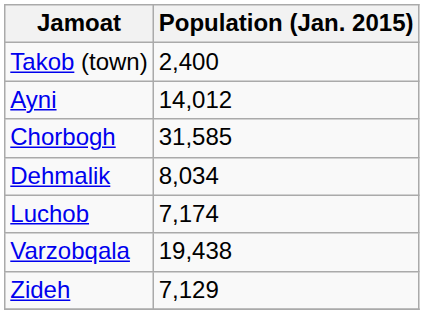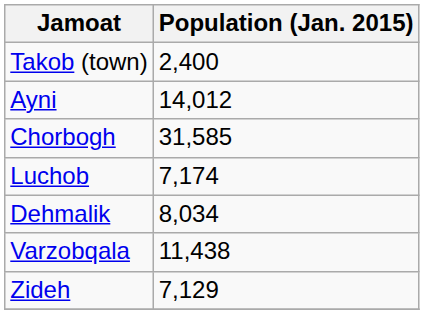 <table class="wikitable sortable">
 <tr>
 <th>Jamoat</th>
 <th>Population (Jan. 2015)</th>
 </tr>
 <tr>
 <td><a href='#'>Takob</a> (town)</td>
 <td>2,400</td>
 </tr>
 <tr>
 <td><a href='#'>Ayni</a></td>
 <td>14,012</td>
 </tr>
 <tr>
 <td><a href='#'>Chorbogh</a></td>
 <td>31,585</td>
 </tr>
 <tr>
+<td><a href='#'>Luchob</a></td>
+<td>7,174</td>
+</tr>
+<tr>
 <td><a href='#'>Dehmalik</a></td>
 <td>8,034</td>
 </tr>
 <tr>
-<td><a href='#'>Luchob</a></td>
-<td>7,174</td>
-</tr>
-<tr>
 <td><a href='#'>Varzobqala</a></td>
-<td>19,438</td>
+<td>11,438</td>
 </tr>
 <tr>
 <td><a href='#'>Zideh</a></td>
 <td>7,129</td>
 </tr>
 <tr>
 </tr>
 </table>
